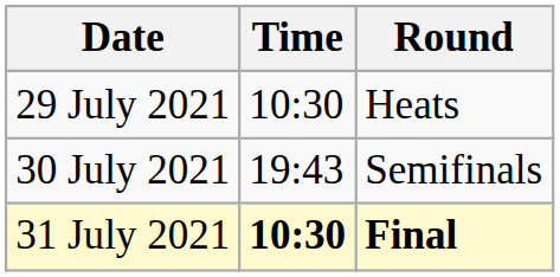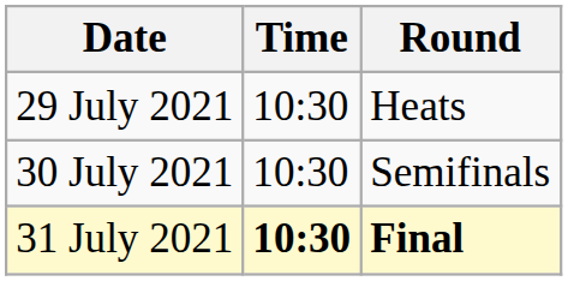 <table class="wikitable">
 <tr>
 <th>Date</th>
 <th>Time</th>
 <th>Round</th>
 </tr>
 <tr>
 <td>29 July 2021</td>
 <td>10:30</td>
 <td>Heats</td>
 </tr>
 <tr>
 <td>30 July 2021</td>
-<td>19:43</td>
+<td>10:30</td>
 <td>Semifinals</td>
 </tr>
 <tr bgcolor=lemonchiffon>
 <td>31 July 2021</td>
 <td><strong>10:30</strong></td>
 <td><strong>Final</strong></td>
 </tr>
 </table>
